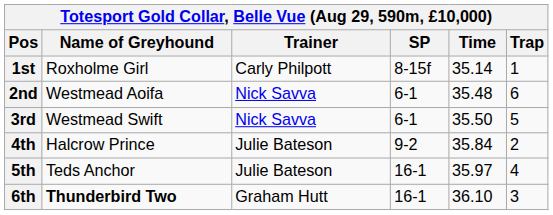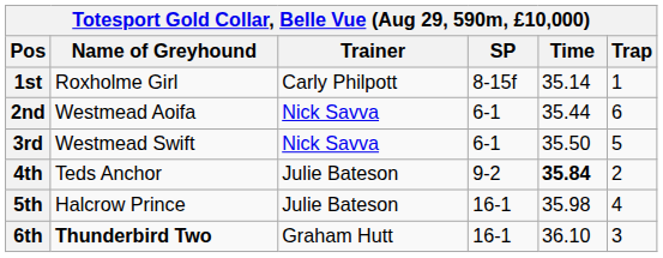 <table class="wikitable">
 <tr>
 <th colspan="6"><a href='#'>Totesport Gold Collar</a>, <a href='#'>Belle Vue</a> (Aug 29, 590m, £10,000)</th>
 </tr>
 <tr>
 <th width=30>Pos</th>
 <th width=180>Name of Greyhound</th>
 <th width=150>Trainer</th>
 <th width=50>SP</th>
 <th width=50>Time</th>
 <th width=30>Trap</th>
 </tr>
 <tr>
 <th>1st</th>
 <td>Roxholme Girl</td>
 <td>Carly Philpott</td>
 <td>8-15f</td>
 <td>35.14</td>
 <td>1</td>
 </tr>
 <tr>
 <th>2nd</th>
 <td>Westmead Aoifa</td>
 <td><a href='#'>Nick Savva</a></td>
 <td>6-1</td>
-<td>35.48</td>
+<td>35.44</td>
 <td>6</td>
 </tr>
 <tr>
 <th>3rd</th>
 <td>Westmead Swift</td>
 <td><a href='#'>Nick Savva</a></td>
 <td>6-1</td>
 <td>35.50</td>
 <td>5</td>
 </tr>
 <tr>
 <th>4th</th>
-<td>Halcrow Prince</td>
+<td>Teds Anchor</td>
 <td>Julie Bateson</td>
 <td>9-2</td>
-<td>35.84</td>
+<td><strong>35.84</strong></td>
 <td>2</td>
 </tr>
 <tr>
 <th>5th</th>
-<td>Teds Anchor</td>
+<td>Halcrow Prince</td>
 <td>Julie Bateson</td>
 <td>16-1</td>
-<td>35.97</td>
+<td>35.98</td>
 <td>4</td>
 </tr>
 <tr>
 <th>6th</th>
 <td><strong>Thunderbird Two</strong></td>
 <td>Graham Hutt</td>
 <td>16-1</td>
 <td>36.10</td>
 <td>3</td>
 </tr>
 </table>
